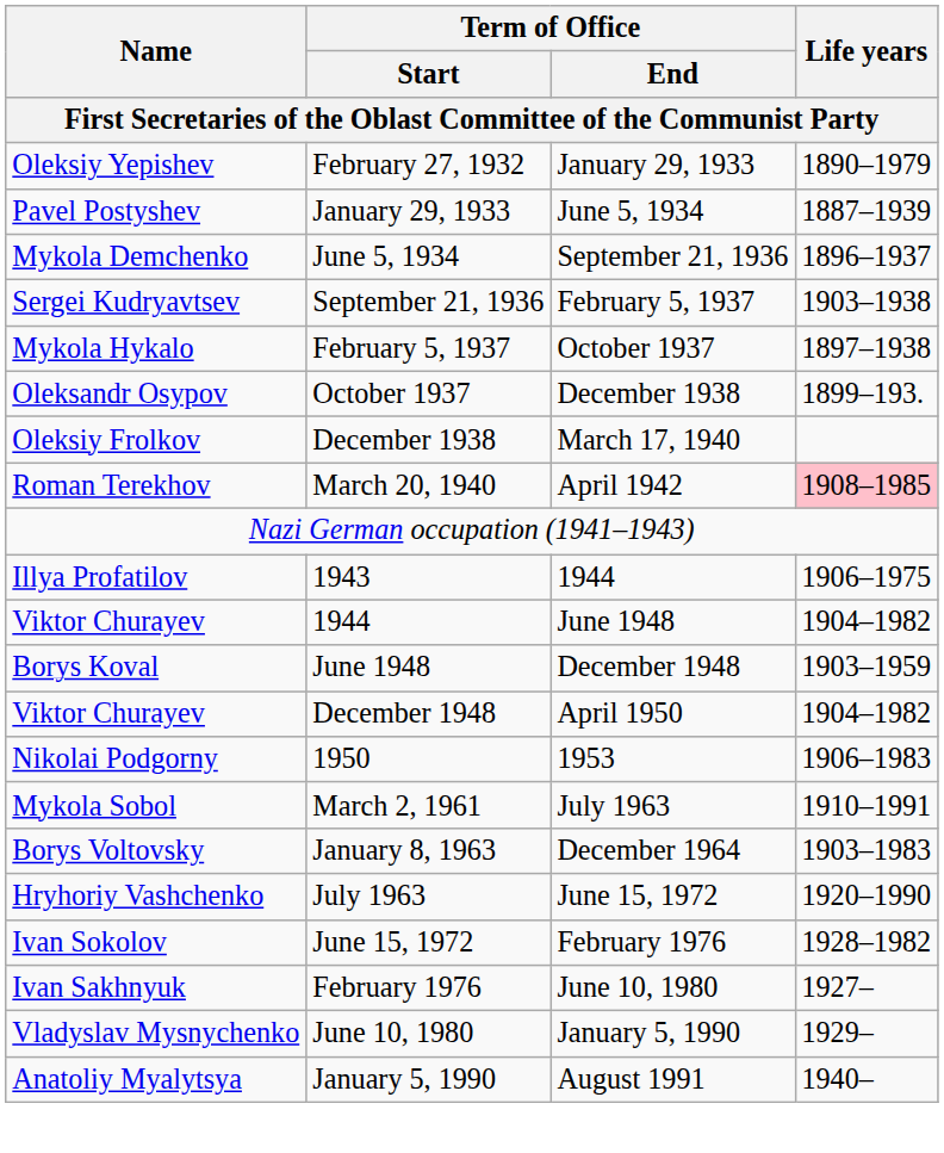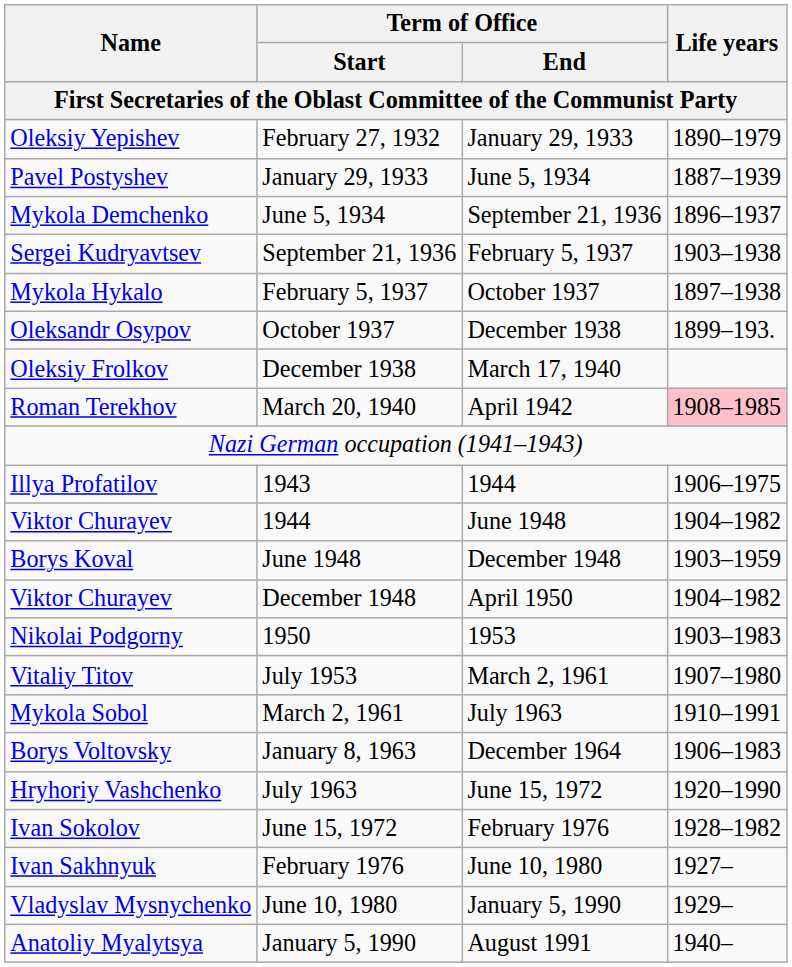 <table class="wikitable">
 <tr>
 <th rowspan="2">Name</th>
 <th colspan="2">Term of Office</th>
 <th rowspan="2">Life years</th>
 </tr>
 <tr>
 <th>Start</th>
 <th>End</th>
 </tr>
 <tr>
 <th colspan="4">First Secretaries of the Oblast Committee of the Communist Party</th>
 </tr>
 <tr>
 <td><a href='#'>Oleksiy Yepishev</a></td>
 <td>February 27, 1932</td>
 <td>January 29, 1933</td>
 <td>1890–1979</td>
 </tr>
 <tr>
 <td><a href='#'>Pavel Postyshev</a></td>
 <td>January 29, 1933</td>
 <td>June 5, 1934</td>
 <td>1887–1939</td>
 </tr>
 <tr>
 <td><a href='#'>Mykola Demchenko</a></td>
 <td>June 5, 1934</td>
 <td>September 21, 1936</td>
 <td>1896–1937</td>
 </tr>
 <tr>
 <td><a href='#'>Sergei Kudryavtsev</a></td>
 <td>September 21, 1936</td>
 <td>February 5, 1937</td>
 <td>1903–1938</td>
 </tr>
 <tr>
 <td><a href='#'>Mykola Hykalo</a></td>
 <td>February 5, 1937</td>
 <td>October 1937</td>
 <td>1897–1938</td>
 </tr>
 <tr>
 <td><a href='#'>Oleksandr Osypov</a></td>
 <td>October 1937</td>
 <td>December 1938</td>
 <td>1899–193.</td>
 </tr>
 <tr>
 <td><a href='#'>Oleksiy Frolkov</a></td>
 <td>December 1938</td>
 <td>March 17, 1940</td>
 <td></td>
 </tr>
 <tr>
 <td><a href='#'>Roman Terekhov</a></td>
 <td>March 20, 1940</td>
 <td>April 1942</td>
 <td style="background: pink;">1908–1985</td>
 </tr>
 <tr>
 <td colspan="4" align=center><em><a href='#'>Nazi German</a> occupation (1941–1943)</em></td>
 </tr>
 <tr>
 <td><a href='#'>Illya Profatilov</a></td>
 <td>1943</td>
 <td>1944</td>
 <td>1906–1975</td>
 </tr>
 <tr>
 <td><a href='#'>Viktor Churayev</a></td>
 <td>1944</td>
 <td>June 1948</td>
 <td>1904–1982</td>
 </tr>
 <tr>
 <td><a href='#'>Borys Koval</a></td>
 <td>June 1948</td>
 <td>December 1948</td>
 <td>1903–1959</td>
 </tr>
 <tr>
 <td><a href='#'>Viktor Churayev</a></td>
 <td>December 1948</td>
 <td>April 1950</td>
 <td>1904–1982</td>
 </tr>
 <tr>
 <td><a href='#'>Nikolai Podgorny</a></td>
 <td>1950</td>
 <td>1953</td>
-<td>1906–1983</td>
+<td>1903–1983</td>
+</tr>
+<tr>
+<td><a href='#'>Vitaliy Titov</a></td>
+<td>July 1953</td>
+<td>March 2, 1961</td>
+<td>1907–1980</td>
 </tr>
 <tr>
 <td><a href='#'>Mykola Sobol</a></td>
 <td>March 2, 1961</td>
 <td>July 1963</td>
 <td>1910–1991</td>
 </tr>
 <tr>
 <td><a href='#'>Borys Voltovsky</a></td>
 <td>January 8, 1963</td>
 <td>December 1964</td>
-<td>1903–1983</td>
+<td>1906–1983</td>
 </tr>
 <tr>
 <td><a href='#'>Hryhoriy Vashchenko</a></td>
 <td>July 1963</td>
 <td>June 15, 1972</td>
 <td>1920–1990</td>
 </tr>
 <tr>
 <td><a href='#'>Ivan Sokolov</a></td>
 <td>June 15, 1972</td>
 <td>February 1976</td>
 <td>1928–1982</td>
 </tr>
 <tr>
 <td><a href='#'>Ivan Sakhnyuk</a></td>
 <td>February 1976</td>
 <td>June 10, 1980</td>
 <td>1927–</td>
 </tr>
 <tr>
 <td><a href='#'>Vladyslav Mysnychenko</a></td>
 <td>June 10, 1980</td>
 <td>January 5, 1990</td>
 <td>1929–</td>
 </tr>
 <tr>
 <td><a href='#'>Anatoliy Myalytsya</a></td>
 <td>January 5, 1990</td>
 <td>August 1991</td>
 <td>1940–</td>
 </tr>
 </table>
